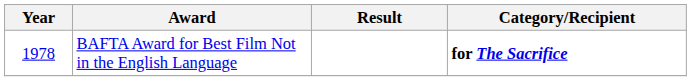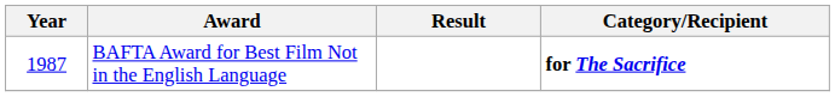 <table class="wikitable" width="75%" style="background:#ffffff;">
 <tr>
 <th width="10%">Year</th>
 <th width="35%">Award</th>
 <th width="20%">Result</th>
 <th width="35%">Category/Recipient</th>
 </tr>
 <tr>
-<td align="center"><a href='#'>1978</a></td>
+<td align="center"><a href='#'>1987</a></td>
 <td><a href='#'>BAFTA Award for Best Film Not in the English Language</a></td>
 <td></td>
 <td><strong>for <em><a href='#'>The Sacrifice</a></em> </strong></td>
 </tr>
 <tr>
 </tr>
 </table>
